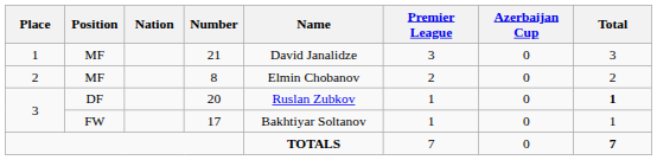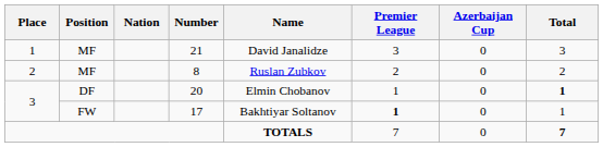 <table class="wikitable" style="font-size: 95%; text-align: center;">
 <tr>
 <th width=60>Place</th>
 <th width=60>Position</th>
 <th width=60>Nation</th>
 <th width=60>Number</th>
 <th width=150>Name</th>
 <th width=100><a href='#'>Premier League</a></th>
 <th width=100><a href='#'>Azerbaijan Cup</a></th>
 <th width=80>Total</th>
 </tr>
 <tr>
 <td>1</td>
 <td>MF</td>
 <td></td>
 <td>21</td>
 <td>David Janalidze</td>
 <td>3</td>
 <td>0</td>
 <td>3</td>
 </tr>
 <tr>
 <td>2</td>
 <td>MF</td>
 <td></td>
 <td>8</td>
-<td>Elmin Chobanov</td>
+<td><a href='#'>Ruslan Zubkov</a></td>
 <td>2</td>
 <td>0</td>
 <td>2</td>
 </tr>
 <tr>
 <td rowspan="2">3</td>
 <td>DF</td>
 <td></td>
 <td>20</td>
-<td><a href='#'>Ruslan Zubkov</a></td>
+<td>Elmin Chobanov</td>
 <td>1</td>
 <td>0</td>
 <td><strong>1</strong></td>
 </tr>
 <tr>
 <td>FW</td>
 <td></td>
 <td>17</td>
 <td>Bakhtiyar Soltanov</td>
-<td>1</td>
+<td><strong>1</strong></td>
 <td>0</td>
 <td>1</td>
 </tr>
 <tr>
 <td colspan="4"></td>
 <td><strong>TOTALS</strong></td>
 <td>7</td>
 <td>0</td>
 <td><strong>7</strong></td>
 </tr>
 </table>
